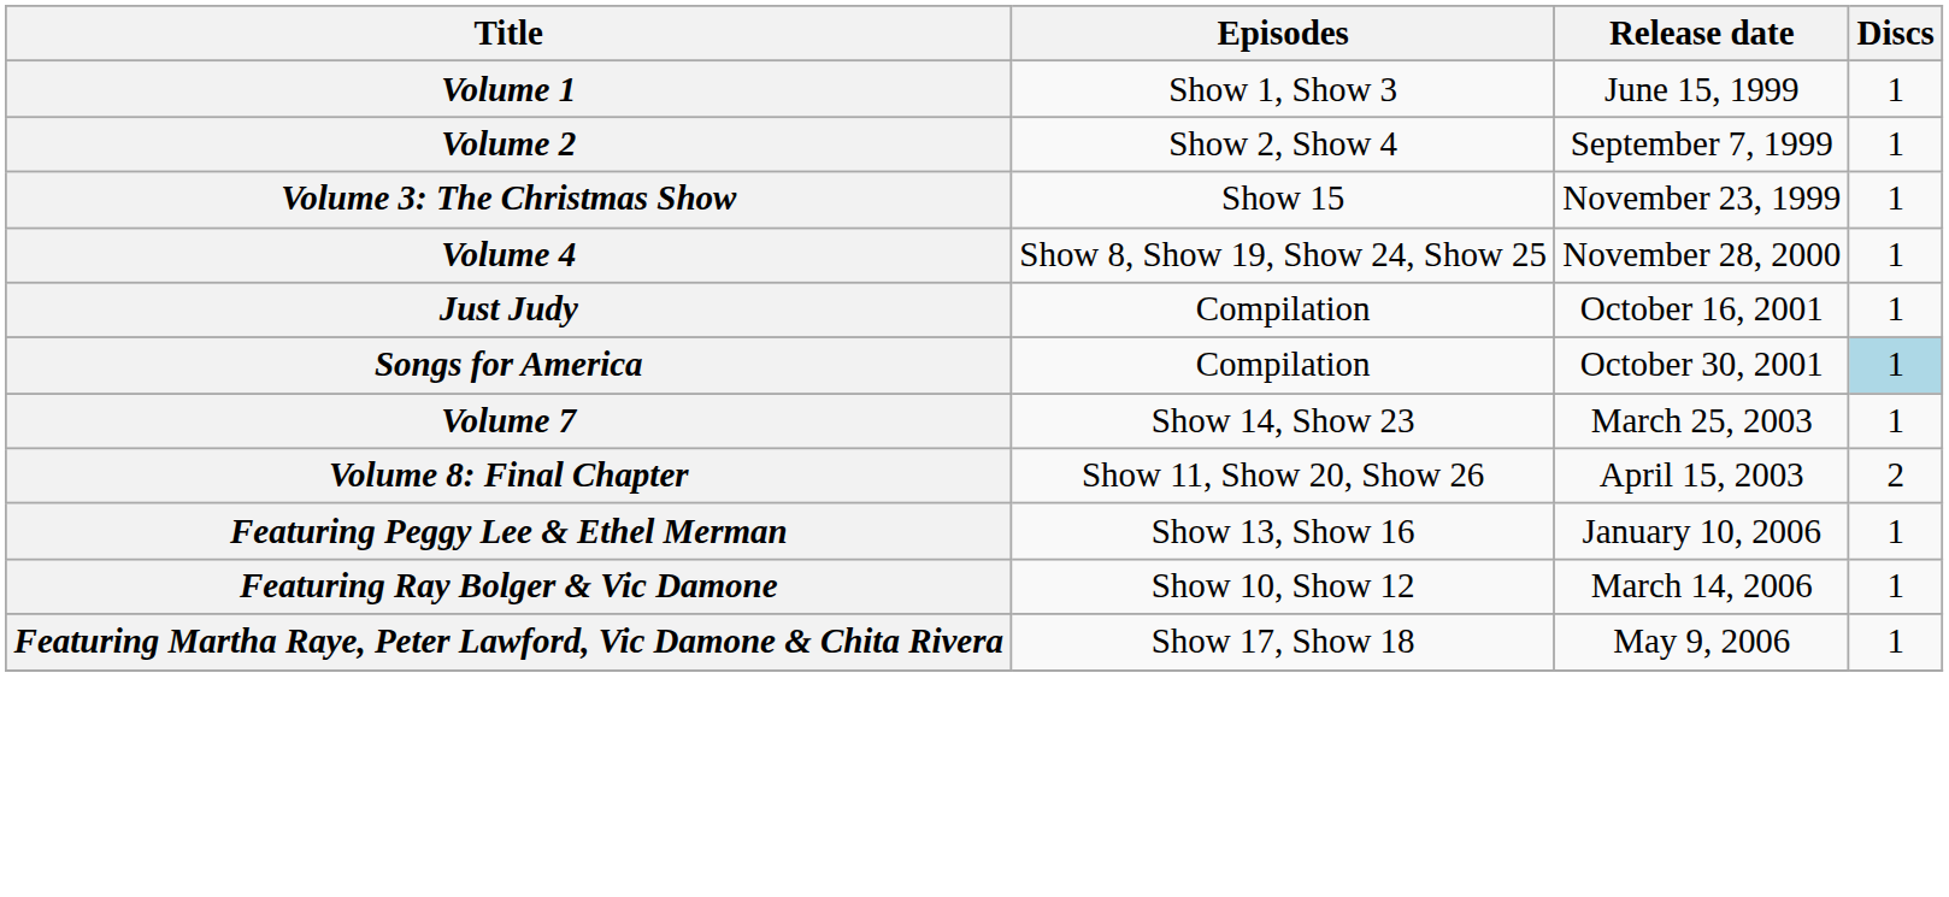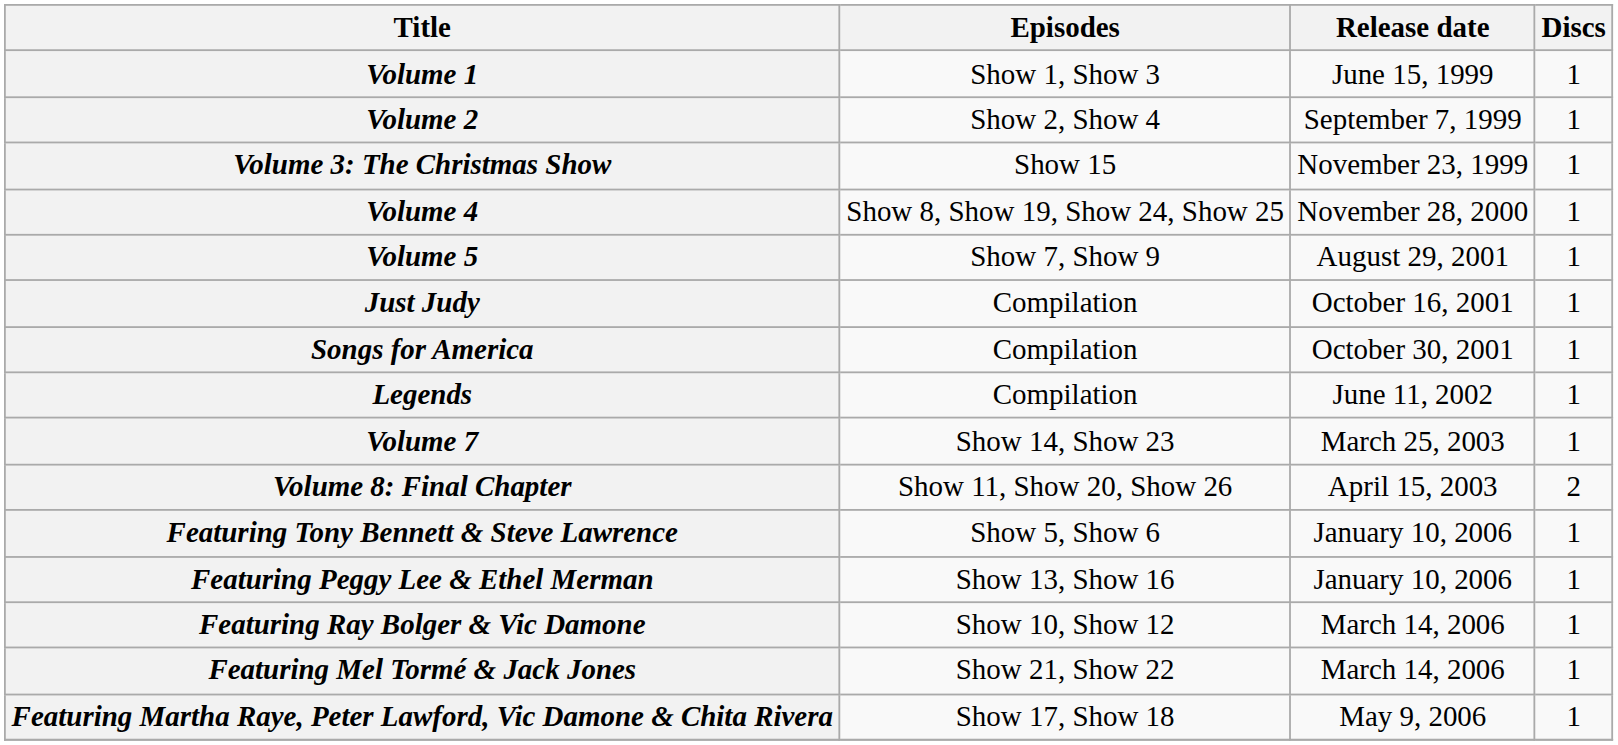 <table class="wikitable unsortable plainrowheaders" style="text-align: center;">
 <tr>
 <th>Title</th>
 <th>Episodes</th>
 <th>Release date</th>
 <th>Discs</th>
 </tr>
 <tr>
 <th scope = "row"><em>Volume 1</em></th>
 <td>Show 1, Show 3</td>
 <td>June 15, 1999</td>
 <td>1</td>
 </tr>
 <tr>
 <th scope = "row"><em>Volume 2</em></th>
 <td>Show 2, Show 4</td>
 <td>September 7, 1999</td>
 <td>1</td>
 </tr>
 <tr>
 <th scope = "row"><em>Volume 3: The Christmas Show</em></th>
 <td>Show 15</td>
 <td>November 23, 1999</td>
 <td>1</td>
 </tr>
 <tr>
 <th scope = "row"><em>Volume 4</em></th>
 <td>Show 8, Show 19, Show 24, Show 25</td>
 <td>November 28, 2000</td>
 <td>1</td>
 </tr>
 <tr>
+<th scope = "row"><em>Volume 5</em></th>
+<td>Show 7, Show 9</td>
+<td>August 29, 2001</td>
+<td>1</td>
+</tr>
+<tr>
 <th scope = "row"><em>Just Judy</em></th>
 <td>Compilation</td>
 <td>October 16, 2001</td>
 <td>1</td>
 </tr>
 <tr>
 <th scope = "row"><em>Songs for America</em></th>
 <td>Compilation</td>
 <td>October 30, 2001</td>
-<td style="background: lightblue;">1</td>
+<td>1</td>
+</tr>
+<tr>
+<th scope = "row"><em>Legends</em></th>
+<td>Compilation</td>
+<td>June 11, 2002</td>
+<td>1</td>
 </tr>
 <tr>
 <th scope = "row"><em>Volume 7</em></th>
 <td>Show 14, Show 23</td>
 <td>March 25, 2003</td>
 <td>1</td>
 </tr>
 <tr>
 <th scope = "row"><em>Volume 8: Final Chapter</em></th>
 <td>Show 11, Show 20, Show 26</td>
 <td>April 15, 2003</td>
 <td>2</td>
 </tr>
 <tr>
+<th scope = "row"><em>Featuring Tony Bennett & Steve Lawrence</em></th>
+<td>Show 5, Show 6</td>
+<td>January 10, 2006</td>
+<td>1</td>
+</tr>
+<tr>
 <th scope = "row"><em>Featuring Peggy Lee & Ethel Merman</em></th>
 <td>Show 13, Show 16</td>
 <td>January 10, 2006</td>
 <td>1</td>
 </tr>
 <tr>
 <th scope = "row"><em>Featuring Ray Bolger & Vic Damone</em></th>
 <td>Show 10, Show 12</td>
 <td>March 14, 2006</td>
 <td>1</td>
 </tr>
 <tr>
+<th scope = "row"><em>Featuring Mel Tormé & Jack Jones</em></th>
+<td>Show 21, Show 22</td>
+<td>March 14, 2006</td>
+<td>1</td>
+</tr>
+<tr>
 <th scope = "row"><em>Featuring Martha Raye, Peter Lawford, Vic Damone & Chita Rivera</em></th>
 <td>Show 17, Show 18</td>
 <td>May 9, 2006</td>
 <td>1</td>
 </tr>
 <tr>
 </tr>
 </table>
